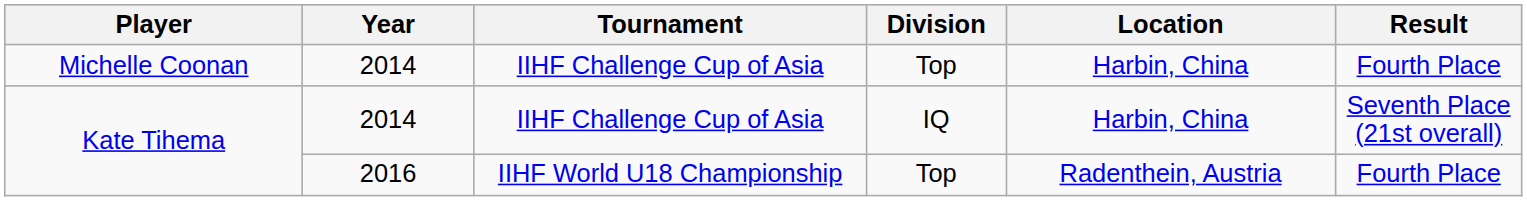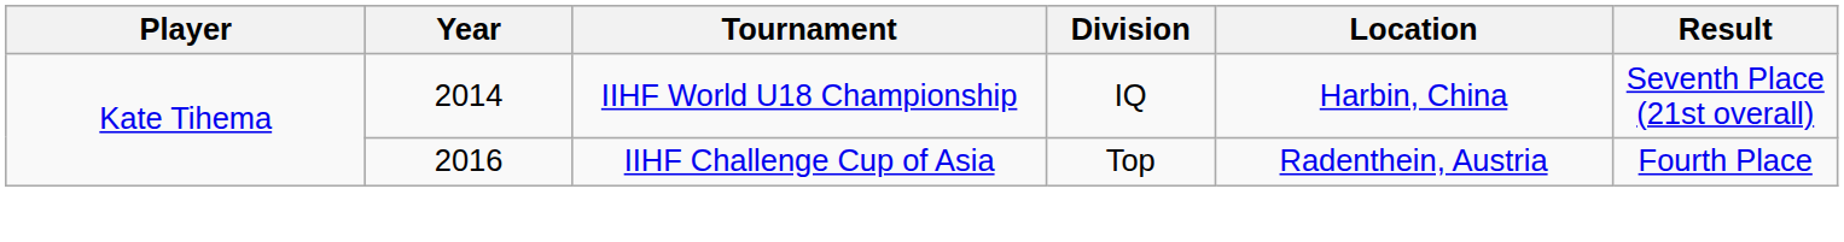 <table class="wikitable" style="text-align: center;">
 <tr>
 <th scope="col" width="180px">Player</th>
 <th scope="col" width="100px">Year</th>
 <th scope="col" width="240px">Tournament</th>
 <th scope="col" width="80px">Division</th>
 <th scope="col" width="200px">Location</th>
 <th scope="col" width="110px">Result</th>
 </tr>
 <tr>
-<td> <a href='#'>Michelle Coonan</a></td>
-<td>2014</td>
-<td><a href='#'>IIHF Challenge Cup of Asia</a></td>
-<td>Top</td>
-<td> <a href='#'>Harbin, China</a></td>
-<td><a href='#'>Fourth Place</a></td>
-</tr>
-<tr>
 <td rowspan="4"> <a href='#'>Kate Tihema</a></td>
 <td>2014</td>
-<td><a href='#'>IIHF Challenge Cup of Asia</a></td>
+<td><a href='#'>IIHF World U18 Championship</a></td>
 <td>IQ</td>
 <td> <a href='#'>Harbin, China</a></td>
 <td><a href='#'>Seventh Place<br>(21st overall)</a></td>
 </tr>
 <tr>
 <td>2016</td>
-<td><a href='#'>IIHF World U18 Championship</a></td>
+<td><a href='#'>IIHF Challenge Cup of Asia</a></td>
 <td>Top</td>
 <td> <a href='#'>Radenthein, Austria</a></td>
 <td><a href='#'>Fourth Place</a></td>
 </tr>
 </table>
